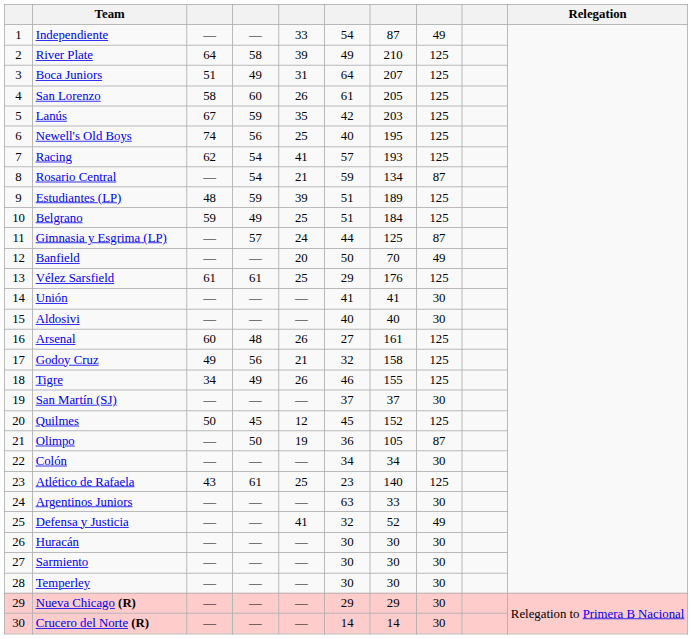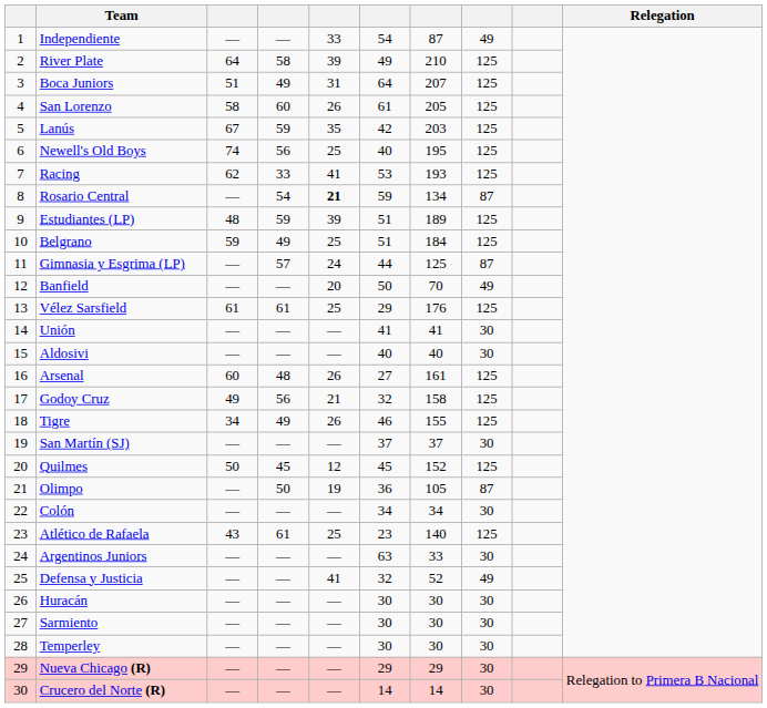 <table class="wikitable" style="text-align: center;">
 <tr>
 <th width=28><br></th>
 <th width=185>Team</th>
 <th width=50></th>
 <th width=50></th>
 <th width=50></th>
 <th width=50></th>
 <th width=50></th>
 <th width=50></th>
 <th width=50><br></th>
 <th>Relegation</th>
 </tr>
 <tr>
 <td>1</td>
 <td align="left"><a href='#'>Independiente</a></td>
 <td>—</td>
 <td>—</td>
 <td>33</td>
 <td>54</td>
 <td>87</td>
 <td>49</td>
 <td><strong></strong></td>
 </tr>
 <tr>
 <td>2</td>
 <td align="left"><a href='#'>River Plate</a></td>
 <td>64</td>
 <td>58</td>
 <td>39</td>
 <td>49</td>
 <td>210</td>
 <td>125</td>
 <td><strong></strong></td>
 </tr>
 <tr>
 <td>3</td>
 <td align="left"><a href='#'>Boca Juniors</a></td>
 <td>51</td>
 <td>49</td>
 <td>31</td>
 <td>64</td>
 <td>207</td>
 <td>125</td>
 <td><strong></strong></td>
 </tr>
 <tr>
 <td>4</td>
 <td align="left"><a href='#'>San Lorenzo</a></td>
 <td>58</td>
 <td>60</td>
 <td>26</td>
 <td>61</td>
 <td>205</td>
 <td>125</td>
 <td><strong></strong></td>
 </tr>
 <tr>
 <td>5</td>
 <td align="left"><a href='#'>Lanús</a></td>
 <td>67</td>
 <td>59</td>
 <td>35</td>
 <td>42</td>
 <td>203</td>
 <td>125</td>
 <td><strong></strong></td>
 </tr>
 <tr>
 <td>6</td>
 <td align="left"><a href='#'>Newell's Old Boys</a></td>
 <td>74</td>
 <td>56</td>
 <td>25</td>
 <td>40</td>
 <td>195</td>
 <td>125</td>
 <td><strong></strong></td>
 </tr>
 <tr>
 <td>7</td>
 <td align="left"><a href='#'>Racing</a></td>
 <td>62</td>
-<td>54</td>
+<td>33</td>
 <td>41</td>
-<td>57</td>
+<td>53</td>
 <td>193</td>
 <td>125</td>
 <td><strong></strong></td>
 </tr>
 <tr>
 <td>8</td>
 <td align="left"><a href='#'>Rosario Central</a></td>
 <td>—</td>
 <td>54</td>
-<td>21</td>
+<td><strong>21</strong></td>
 <td>59</td>
 <td>134</td>
 <td>87</td>
 <td><strong></strong></td>
 </tr>
 <tr>
 <td>9</td>
 <td align="left"><a href='#'>Estudiantes (LP)</a></td>
 <td>48</td>
 <td>59</td>
 <td>39</td>
 <td>51</td>
 <td>189</td>
 <td>125</td>
 <td><strong></strong></td>
 </tr>
 <tr>
 <td>10</td>
 <td align="left"><a href='#'>Belgrano</a></td>
 <td>59</td>
 <td>49</td>
 <td>25</td>
 <td>51</td>
 <td>184</td>
 <td>125</td>
 <td><strong></strong></td>
 </tr>
 <tr>
 <td>11</td>
 <td align="left"><a href='#'>Gimnasia y Esgrima (LP)</a></td>
 <td>—</td>
 <td>57</td>
 <td>24</td>
 <td>44</td>
 <td>125</td>
 <td>87</td>
 <td><strong></strong></td>
 </tr>
 <tr>
 <td>12</td>
 <td align="left"><a href='#'>Banfield</a></td>
 <td>—</td>
 <td>—</td>
 <td>20</td>
 <td>50</td>
 <td>70</td>
 <td>49</td>
 <td><strong></strong></td>
 </tr>
 <tr>
 <td>13</td>
 <td align="left"><a href='#'>Vélez Sarsfield</a></td>
 <td>61</td>
 <td>61</td>
 <td>25</td>
 <td>29</td>
 <td>176</td>
 <td>125</td>
 <td><strong></strong></td>
 </tr>
 <tr>
 <td>14</td>
 <td align="left"><a href='#'>Unión</a></td>
 <td>—</td>
 <td>—</td>
 <td>—</td>
 <td>41</td>
 <td>41</td>
 <td>30</td>
 <td><strong></strong></td>
 </tr>
 <tr>
 <td>15</td>
 <td align="left"><a href='#'>Aldosivi</a></td>
 <td>—</td>
 <td>—</td>
 <td>—</td>
 <td>40</td>
 <td>40</td>
 <td>30</td>
 <td><strong></strong></td>
 </tr>
 <tr>
 <td>16</td>
 <td align="left"><a href='#'>Arsenal</a></td>
 <td>60</td>
 <td>48</td>
 <td>26</td>
 <td>27</td>
 <td>161</td>
 <td>125</td>
 <td><strong></strong></td>
 </tr>
 <tr>
 <td>17</td>
 <td align="left"><a href='#'>Godoy Cruz</a></td>
 <td>49</td>
 <td>56</td>
 <td>21</td>
 <td>32</td>
 <td>158</td>
 <td>125</td>
 <td><strong></strong></td>
 </tr>
 <tr>
 <td>18</td>
 <td align="left"><a href='#'>Tigre</a></td>
 <td>34</td>
 <td>49</td>
 <td>26</td>
 <td>46</td>
 <td>155</td>
 <td>125</td>
 <td><strong></strong></td>
 </tr>
 <tr>
 <td>19</td>
 <td align="left"><a href='#'>San Martín (SJ)</a></td>
 <td>—</td>
 <td>—</td>
 <td>—</td>
 <td>37</td>
 <td>37</td>
 <td>30</td>
 <td><strong></strong></td>
 </tr>
 <tr>
 <td>20</td>
 <td align="left"><a href='#'>Quilmes</a></td>
 <td>50</td>
 <td>45</td>
 <td>12</td>
 <td>45</td>
 <td>152</td>
 <td>125</td>
 <td><strong></strong></td>
 </tr>
 <tr>
 <td>21</td>
 <td align="left"><a href='#'>Olimpo</a></td>
 <td>—</td>
 <td>50</td>
 <td>19</td>
 <td>36</td>
 <td>105</td>
 <td>87</td>
 <td><strong></strong></td>
 </tr>
 <tr>
 <td>22</td>
 <td align="left"><a href='#'>Colón</a></td>
 <td>—</td>
 <td>—</td>
 <td>—</td>
 <td>34</td>
 <td>34</td>
 <td>30</td>
 <td><strong></strong></td>
 </tr>
 <tr>
 <td>23</td>
 <td align="left"><a href='#'>Atlético de Rafaela</a></td>
 <td>43</td>
 <td>61</td>
 <td>25</td>
 <td>23</td>
 <td>140</td>
 <td>125</td>
 <td><strong></strong></td>
 </tr>
 <tr>
 <td>24</td>
 <td align="left"><a href='#'>Argentinos Juniors</a></td>
 <td>—</td>
 <td>—</td>
 <td>—</td>
 <td>63</td>
 <td>33</td>
 <td>30</td>
 <td><strong></strong></td>
 </tr>
 <tr>
 <td>25</td>
 <td align="left"><a href='#'>Defensa y Justicia</a></td>
 <td>—</td>
 <td>—</td>
 <td>41</td>
 <td>32</td>
 <td>52</td>
 <td>49</td>
 <td><strong></strong></td>
 </tr>
 <tr>
 <td>26</td>
 <td align="left"><a href='#'>Huracán</a></td>
 <td>—</td>
 <td>—</td>
 <td>—</td>
 <td>30</td>
 <td>30</td>
 <td>30</td>
 <td><strong></strong></td>
 </tr>
 <tr>
 <td>27</td>
 <td align="left"><a href='#'>Sarmiento</a></td>
 <td>—</td>
 <td>—</td>
 <td>—</td>
 <td>30</td>
 <td>30</td>
 <td>30</td>
 <td><strong></strong></td>
 </tr>
 <tr>
 <td>28</td>
 <td align="left"><a href='#'>Temperley</a></td>
 <td>—</td>
 <td>—</td>
 <td>—</td>
 <td>30</td>
 <td>30</td>
 <td>30</td>
 <td><strong></strong></td>
 </tr>
 <tr bgcolor=#FFCCCC>
 <td>29</td>
 <td align="left"><a href='#'>Nueva Chicago</a> <strong>(R)</strong></td>
 <td>—</td>
 <td>—</td>
 <td>—</td>
 <td>29</td>
 <td>29</td>
 <td>30</td>
 <td><strong></strong></td>
 <td rowspan="2">Relegation to <a href='#'>Primera B Nacional</a></td>
 </tr>
 <tr bgcolor=#FFCCCC>
 <td>30</td>
 <td align="left"><a href='#'>Crucero del Norte</a> <strong>(R)</strong></td>
 <td>—</td>
 <td>—</td>
 <td>—</td>
 <td>14</td>
 <td>14</td>
 <td>30</td>
 <td><strong></strong></td>
 </tr>
 </table>
